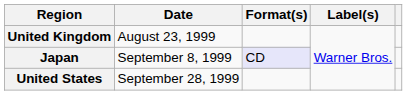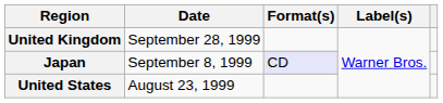 <table class="wikitable plainrowheaders">
 <tr>
 <th scope="col">Region</th>
 <th scope="col">Date</th>
 <th scope="col">Format(s)</th>
 <th scope="col">Label(s)</th>
 <th scope="col"></th>
 </tr>
 <tr>
 <th scope="row">United Kingdom</th>
-<td>August 23, 1999</td>
+<td>September 28, 1999</td>
 <td></td>
 <td rowspan="3"><a href='#'>Warner Bros.</a></td>
 <td></td>
 </tr>
 <tr>
 <th scope="row">Japan</th>
 <td>September 8, 1999</td>
 <td style="background: lavender;">CD</td>
 <td></td>
 </tr>
 <tr>
 <th scope="row">United States</th>
-<td>September 28, 1999</td>
+<td>August 23, 1999</td>
 <td></td>
 <td></td>
 </tr>
 </table>
